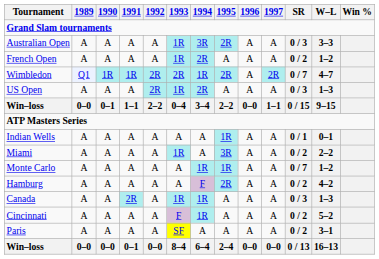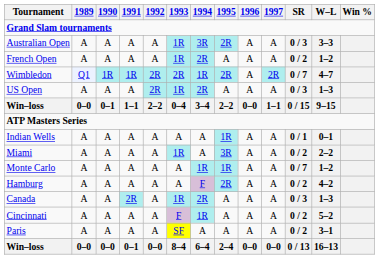 <table class=wikitable style=text-align:center;font-size:97%>
 <tr>
 <th>Tournament</th>
 <th><a href='#'>1989</a></th>
 <th><a href='#'>1990</a></th>
 <th><a href='#'>1991</a></th>
 <th><a href='#'>1992</a></th>
 <th><a href='#'>1993</a></th>
 <th><a href='#'>1994</a></th>
 <th><a href='#'>1995</a></th>
 <th><a href='#'>1996</a></th>
 <th><a href='#'>1997</a></th>
 <th>SR</th>
 <th>W–L</th>
 <th>Win %</th>
 </tr>
 <tr>
 <td colspan=23 align=left><strong><a href='#'>Grand Slam tournaments</a></strong></td>
 </tr>
 <tr>
 <td align=left><a href='#'>Australian Open</a></td>
 <td>A</td>
 <td>A</td>
 <td>A</td>
 <td>A</td>
 <td bgcolor=afeeee><a href='#'>1R</a></td>
 <td bgcolor=afeeee><a href='#'>3R</a></td>
 <td bgcolor=afeeee><a href='#'>2R</a></td>
 <td>A</td>
 <td>A</td>
 <th>0 / 3</th>
 <th>3–3</th>
 <th></th>
 </tr>
 <tr>
 <td align=left><a href='#'>French Open</a></td>
 <td>A</td>
 <td>A</td>
 <td>A</td>
 <td>A</td>
 <td bgcolor=afeeee><a href='#'>1R</a></td>
 <td bgcolor=afeeee><a href='#'>2R</a></td>
 <td>A</td>
 <td>A</td>
 <td>A</td>
 <th>0 / 2</th>
 <th>1–2</th>
 <th></th>
 </tr>
 <tr>
 <td align=left><a href='#'>Wimbledon</a></td>
 <td bgcolor=ecf2ff><a href='#'>Q1</a></td>
 <td bgcolor=afeeee><a href='#'>1R</a></td>
 <td bgcolor=afeeee><a href='#'>1R</a></td>
 <td bgcolor=afeeee><a href='#'>2R</a></td>
 <td bgcolor=afeeee><a href='#'>2R</a></td>
 <td bgcolor=afeeee><a href='#'>1R</a></td>
 <td bgcolor=afeeee><a href='#'>2R</a></td>
 <td>A</td>
 <td bgcolor=afeeee><a href='#'>2R</a></td>
 <th>0 / 7</th>
 <th>4–7</th>
 <th></th>
 </tr>
 <tr>
 <td align=left><a href='#'>US Open</a></td>
 <td>A</td>
 <td>A</td>
 <td>A</td>
 <td bgcolor=afeeee><a href='#'>2R</a></td>
 <td bgcolor=afeeee><a href='#'>1R</a></td>
 <td bgcolor=afeeee><a href='#'>2R</a></td>
 <td>A</td>
 <td>A</td>
 <td>A</td>
 <th>0 / 3</th>
 <th>1–3</th>
 <th></th>
 </tr>
 <tr>
 <th style=text-align:left>Win–loss</th>
 <th>0–0</th>
 <th>0–1</th>
 <th>1–1</th>
 <th>2–2</th>
 <th>0–4</th>
 <th>3–4</th>
 <th>2–2</th>
 <th>0–0</th>
 <th>1–1</th>
 <th>0 / 15</th>
 <th>9–15</th>
 <th></th>
 </tr>
 <tr>
 <td colspan=23 align=left><strong>ATP Masters Series</strong></td>
 </tr>
 <tr>
 <td align=left><a href='#'>Indian Wells</a></td>
 <td>A</td>
 <td>A</td>
 <td>A</td>
 <td>A</td>
 <td>A</td>
 <td>A</td>
 <td bgcolor=afeeee><a href='#'>1R</a></td>
 <td>A</td>
 <td>A</td>
 <th>0 / 1</th>
 <th>0–1</th>
 <th></th>
 </tr>
 <tr>
 <td align=left><a href='#'>Miami</a></td>
 <td>A</td>
 <td>A</td>
 <td>A</td>
 <td>A</td>
 <td bgcolor=afeeee><a href='#'>1R</a></td>
 <td>A</td>
 <td bgcolor=afeeee><a href='#'>3R</a></td>
 <td>A</td>
 <td>A</td>
 <th>0 / 2</th>
 <th>2–2</th>
 <th></th>
 </tr>
 <tr>
 <td align=left><a href='#'>Monte Carlo</a></td>
 <td>A</td>
 <td>A</td>
 <td>A</td>
 <td>A</td>
 <td>A</td>
 <td bgcolor=afeeee><a href='#'>1R</a></td>
 <td bgcolor=afeeee><a href='#'>1R</a></td>
 <td>A</td>
 <td>A</td>
 <th>0 / 7</th>
 <th>1–2</th>
 <th></th>
 </tr>
 <tr>
 <td align=left><a href='#'>Hamburg</a></td>
 <td>A</td>
 <td>A</td>
 <td>A</td>
 <td>A</td>
 <td>A</td>
 <td bgcolor=thistle><a href='#'>F</a></td>
 <td bgcolor=afeeee><a href='#'>2R</a></td>
 <td>A</td>
 <td>A</td>
 <th>0 / 2</th>
 <th>4–2</th>
 <th></th>
 </tr>
 <tr>
 <td align=left><a href='#'>Canada</a></td>
 <td>A</td>
 <td>A</td>
 <td bgcolor=afeeee><a href='#'>2R</a></td>
 <td>A</td>
 <td bgcolor=afeeee><a href='#'>1R</a></td>
-<td bgcolor=afeeee><a href='#'>1R</a></td>
+<td bgcolor=afeeee><a href='#'>2R</a></td>
 <td>A</td>
 <td>A</td>
 <td>A</td>
 <th>0 / 3</th>
 <th>1–3</th>
 <th></th>
 </tr>
 <tr>
 <td align=left><a href='#'>Cincinnati</a></td>
 <td>A</td>
 <td>A</td>
 <td>A</td>
 <td>A</td>
 <td bgcolor=thistle><a href='#'>F</a></td>
 <td bgcolor=afeeee><a href='#'>1R</a></td>
 <td>A</td>
 <td>A</td>
 <td>A</td>
 <th>0 / 2</th>
 <th>5–2</th>
 <th></th>
 </tr>
 <tr>
 <td align=left><a href='#'>Paris</a></td>
 <td>A</td>
 <td>A</td>
 <td>A</td>
 <td>A</td>
 <td bgcolor=yellow><a href='#'>SF</a></td>
 <td>A</td>
 <td>A</td>
 <td>A</td>
 <td>A</td>
 <th>0 / 2</th>
 <th>3–1</th>
 <th></th>
 </tr>
 <tr>
 <th style=text-align:left>Win–loss</th>
 <th>0–0</th>
 <th>0–0</th>
 <th>0–1</th>
 <th>0–0</th>
 <th>8–4</th>
 <th>6–4</th>
 <th>2–4</th>
 <th>0–0</th>
 <th>0–0</th>
 <th>0 / 13</th>
 <th>16–13</th>
 <th></th>
 </tr>
 </table>
